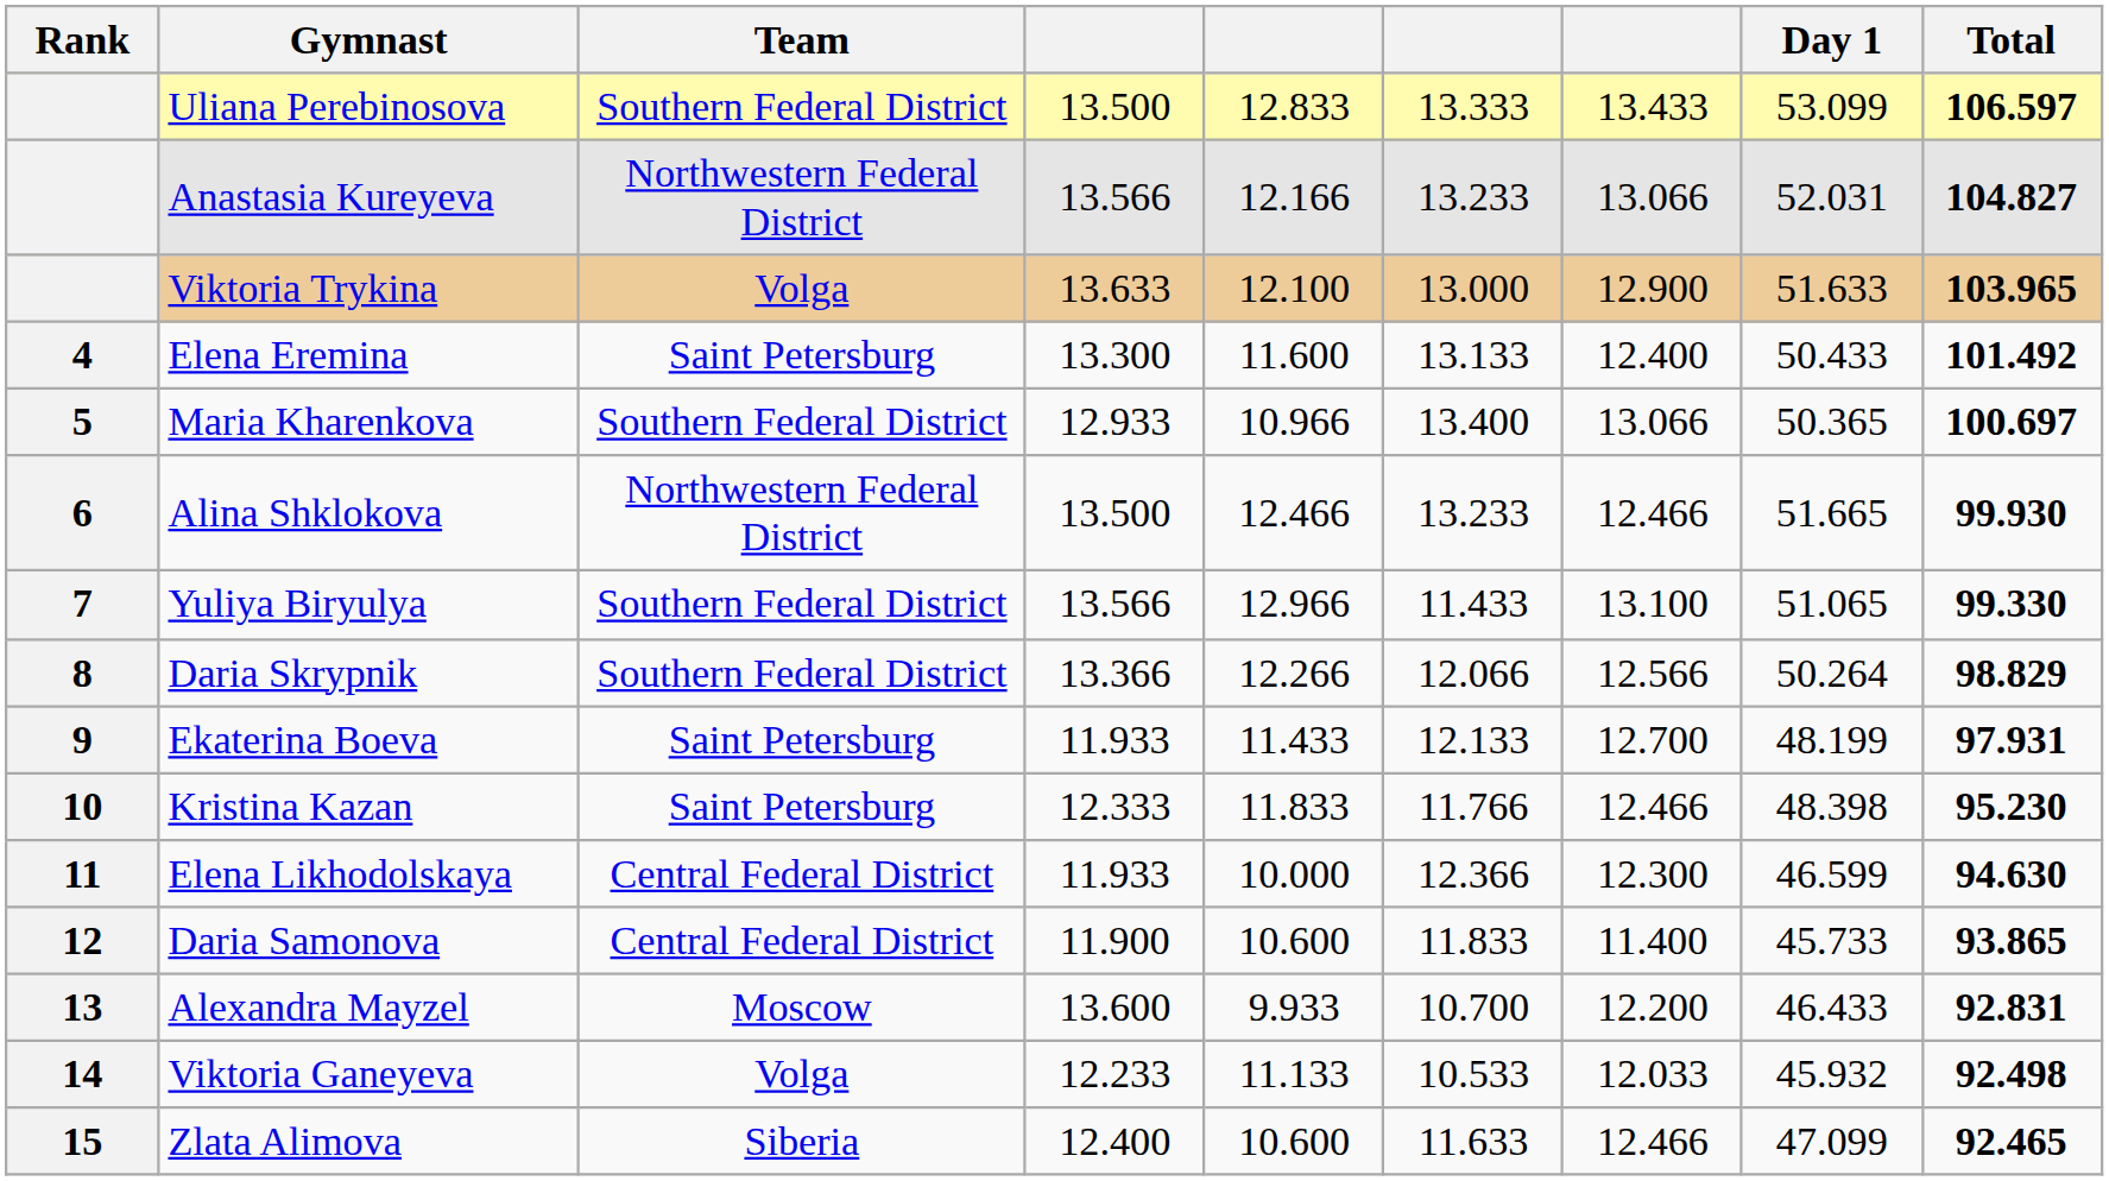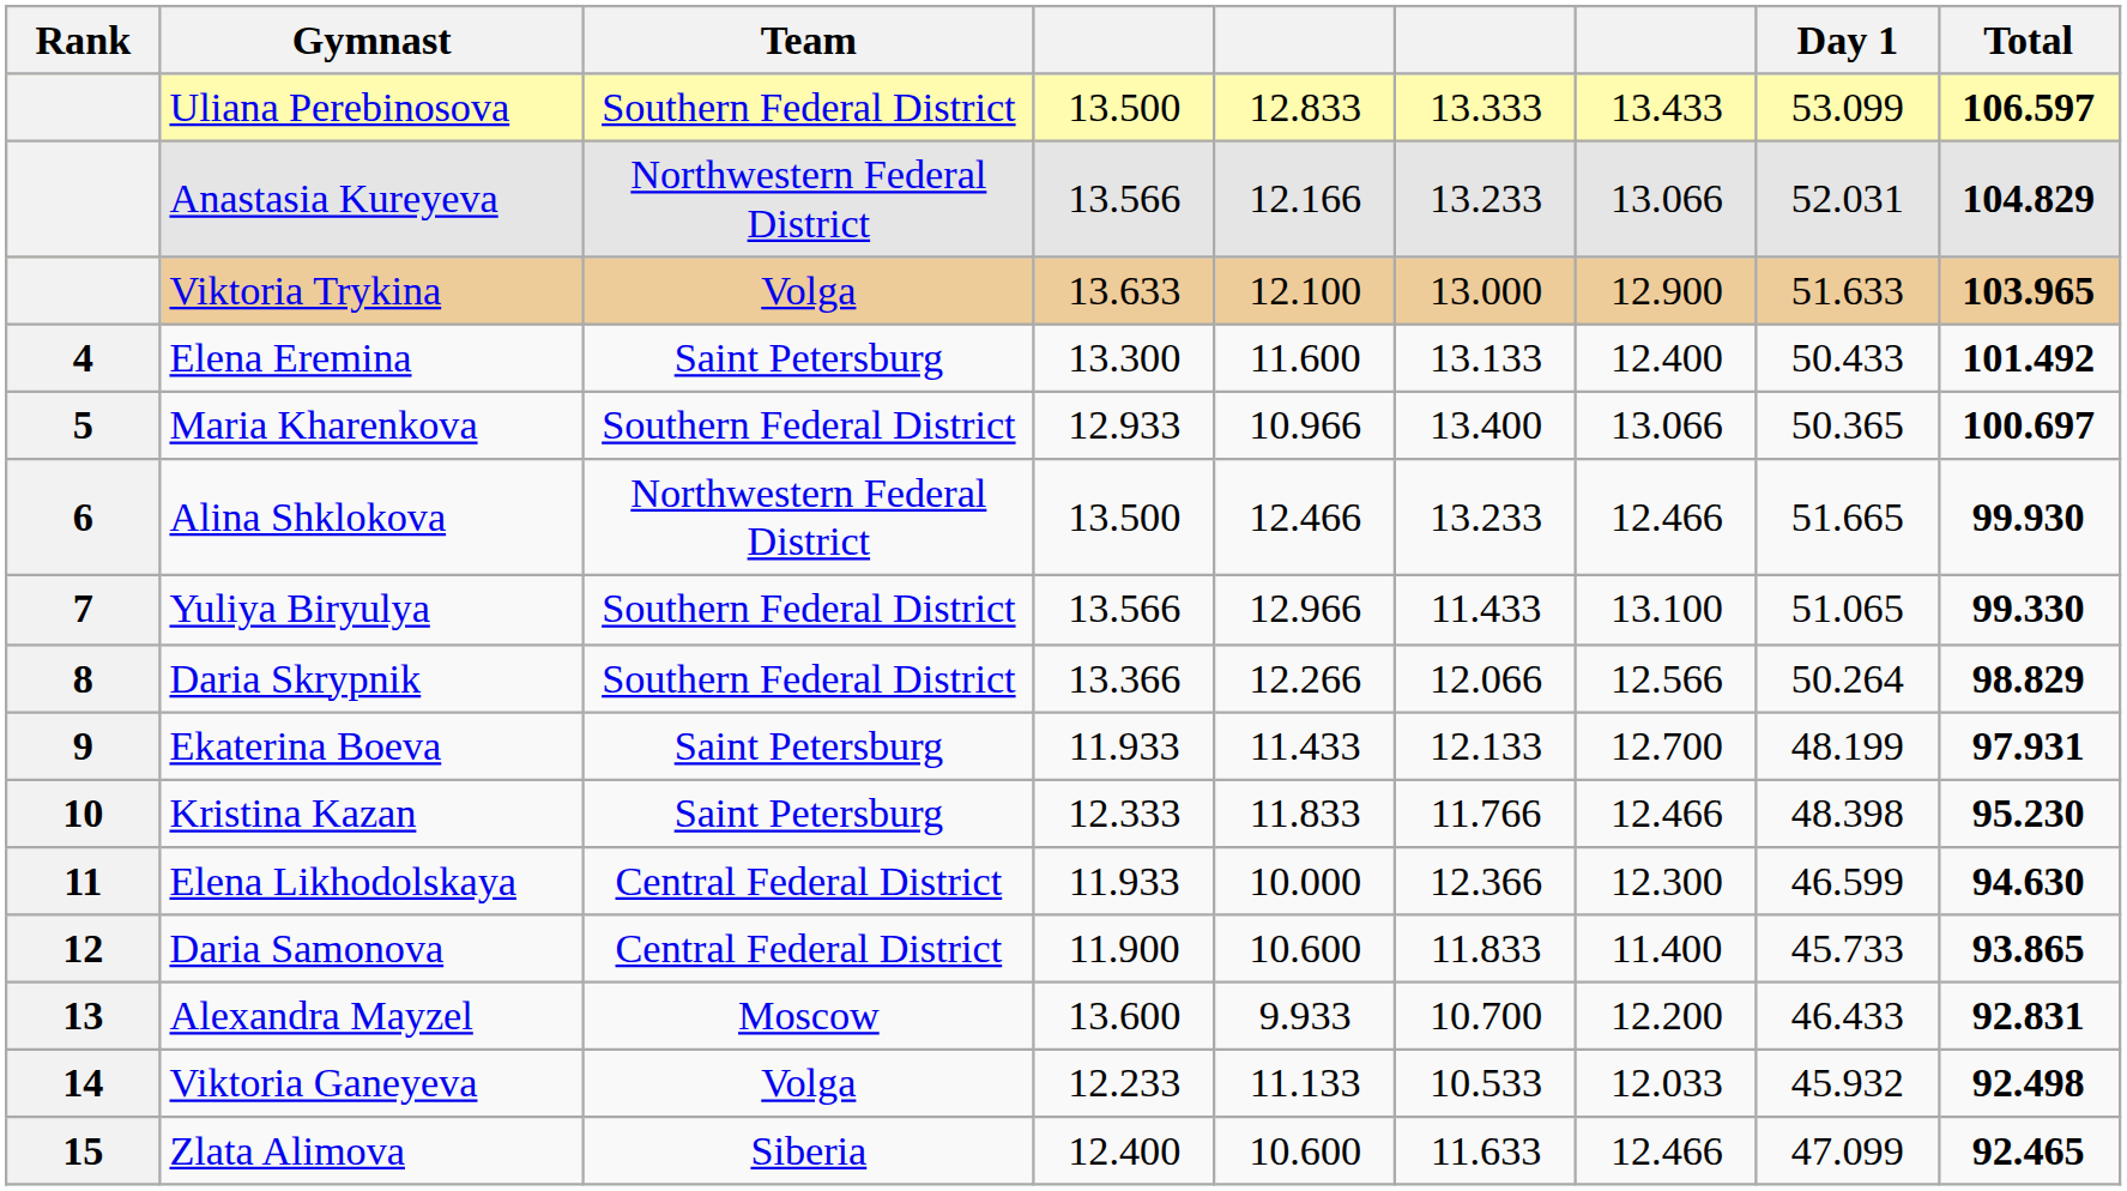 <table class="wikitable sortable" style="text-align:center; font-size:95%">
 <tr>
 <th scope="col" style="width:50px;">Rank</th>
 <th scope="col" style="width:150px;">Gymnast</th>
 <th scope="col" style="width:160px;">Team</th>
 <th scope="col" style="width:60px;"></th>
 <th scope="col" style="width:60px;"></th>
 <th scope="col" style="width:60px;"></th>
 <th scope="col" style="width:60px;"></th>
 <th scope="col" style="width:60px;">Day 1</th>
 <th scope="col" style="width:60px;">Total</th>
 </tr>
 <tr style="background:#fffcaf;">
 <th scope=row style="text-align:center"></th>
 <td align=left><a href='#'>Uliana Perebinosova</a></td>
 <td><a href='#'>Southern Federal District</a></td>
 <td>13.500</td>
 <td>12.833</td>
 <td>13.333</td>
 <td>13.433</td>
 <td>53.099</td>
 <td><strong>106.597</strong></td>
 </tr>
 <tr style="background:#e5e5e5;">
 <th scope=row style="text-align:center"></th>
 <td align=left><a href='#'>Anastasia Kureyeva</a></td>
 <td><a href='#'>Northwestern Federal District</a></td>
 <td>13.566</td>
 <td>12.166</td>
 <td>13.233</td>
 <td>13.066</td>
 <td>52.031</td>
-<td><strong>104.827</strong></td>
+<td><strong>104.829</strong></td>
 </tr>
 <tr style="background:#ec9;">
 <th scope=row style="text-align:center"></th>
 <td align=left><a href='#'>Viktoria Trykina</a></td>
 <td><a href='#'>Volga</a></td>
 <td>13.633</td>
 <td>12.100</td>
 <td>13.000</td>
 <td>12.900</td>
 <td>51.633</td>
 <td><strong>103.965</strong></td>
 </tr>
 <tr>
 <th scope=row style="text-align:center">4</th>
 <td align=left><a href='#'>Elena Eremina</a></td>
 <td><a href='#'>Saint Petersburg</a></td>
 <td>13.300</td>
 <td>11.600</td>
 <td>13.133</td>
 <td>12.400</td>
 <td>50.433</td>
 <td><strong>101.492</strong></td>
 </tr>
 <tr>
 <th scope=row style="text-align:center">5</th>
 <td align=left><a href='#'>Maria Kharenkova</a></td>
 <td><a href='#'>Southern Federal District</a></td>
 <td>12.933</td>
 <td>10.966</td>
 <td>13.400</td>
 <td>13.066</td>
 <td>50.365</td>
 <td><strong>100.697</strong></td>
 </tr>
 <tr>
 <th scope=row style="text-align:center">6</th>
 <td align=left><a href='#'>Alina Shklokova</a></td>
 <td><a href='#'>Northwestern Federal District</a></td>
 <td>13.500</td>
 <td>12.466</td>
 <td>13.233</td>
 <td>12.466</td>
 <td>51.665</td>
 <td><strong>99.930</strong></td>
 </tr>
 <tr>
 <th scope=row style="text-align:center">7</th>
 <td align=left><a href='#'>Yuliya Biryulya</a></td>
 <td><a href='#'>Southern Federal District</a></td>
 <td>13.566</td>
 <td>12.966</td>
 <td>11.433</td>
 <td>13.100</td>
 <td>51.065</td>
 <td><strong>99.330</strong></td>
 </tr>
 <tr>
 <th scope=row style="text-align:center">8</th>
 <td align=left><a href='#'>Daria Skrypnik</a></td>
 <td><a href='#'>Southern Federal District</a></td>
 <td>13.366</td>
 <td>12.266</td>
 <td>12.066</td>
 <td>12.566</td>
 <td>50.264</td>
 <td><strong>98.829</strong></td>
 </tr>
 <tr>
 <th scope=row style="text-align:center">9</th>
 <td align=left><a href='#'>Ekaterina Boeva</a></td>
 <td><a href='#'>Saint Petersburg</a></td>
 <td>11.933</td>
 <td>11.433</td>
 <td>12.133</td>
 <td>12.700</td>
 <td>48.199</td>
 <td><strong>97.931</strong></td>
 </tr>
 <tr>
 <th scope=row style="text-align:center">10</th>
 <td align=left><a href='#'>Kristina Kazan</a></td>
 <td><a href='#'>Saint Petersburg</a></td>
 <td>12.333</td>
 <td>11.833</td>
 <td>11.766</td>
 <td>12.466</td>
 <td>48.398</td>
 <td><strong>95.230</strong></td>
 </tr>
 <tr>
 <th scope=row style="text-align:center">11</th>
 <td align=left><a href='#'>Elena Likhodolskaya</a></td>
 <td><a href='#'>Central Federal District</a></td>
 <td>11.933</td>
 <td>10.000</td>
 <td>12.366</td>
 <td>12.300</td>
 <td>46.599</td>
 <td><strong>94.630</strong></td>
 </tr>
 <tr>
 <th scope=row style="text-align:center">12</th>
 <td align=left><a href='#'>Daria Samonova</a></td>
 <td><a href='#'>Central Federal District</a></td>
 <td>11.900</td>
 <td>10.600</td>
 <td>11.833</td>
 <td>11.400</td>
 <td>45.733</td>
 <td><strong>93.865</strong></td>
 </tr>
 <tr>
 <th scope=row style="text-align:center">13</th>
 <td align=left><a href='#'>Alexandra Mayzel</a></td>
 <td><a href='#'>Moscow</a></td>
 <td>13.600</td>
 <td>9.933</td>
 <td>10.700</td>
 <td>12.200</td>
 <td>46.433</td>
 <td><strong>92.831</strong></td>
 </tr>
 <tr>
 <th scope=row style="text-align:center">14</th>
 <td align=left><a href='#'>Viktoria Ganeyeva</a></td>
 <td><a href='#'>Volga</a></td>
 <td>12.233</td>
 <td>11.133</td>
 <td>10.533</td>
 <td>12.033</td>
 <td>45.932</td>
 <td><strong>92.498</strong></td>
 </tr>
 <tr>
 <th scope=row style="text-align:center">15</th>
 <td align=left><a href='#'>Zlata Alimova</a></td>
 <td><a href='#'>Siberia</a></td>
 <td>12.400</td>
 <td>10.600</td>
 <td>11.633</td>
 <td>12.466</td>
 <td>47.099</td>
 <td><strong>92.465</strong></td>
 </tr>
 </table>
